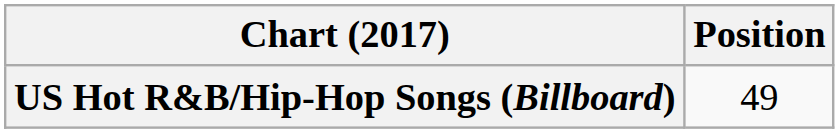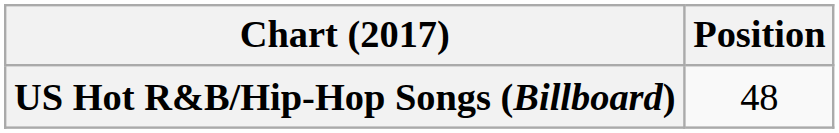 <table class="wikitable plainrowheaders" style="text-align:center;">
 <tr>
 <th scope="col">Chart (2017)</th>
 <th scope="col">Position</th>
 </tr>
 <tr>
 <th scope="row">US Hot R&B/Hip-Hop Songs (<em>Billboard</em>)</th>
-<td>49</td>
+<td>48</td>
 </tr>
 </table>
